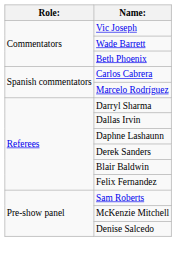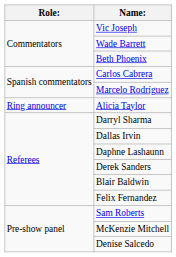 <table class=wikitable style="font-size:90%; margin: 0.5em 0 0.5em 1em; float: right; clear: right;">
 <tr>
 <th>Role:</th>
 <th>Name:</th>
 </tr>
 <tr>
 <td rowspan=3>Commentators</td>
 <td><a href='#'>Vic Joseph</a></td>
 </tr>
 <tr>
 <td><a href='#'>Wade Barrett</a></td>
 </tr>
 <tr>
 <td><a href='#'>Beth Phoenix</a></td>
 </tr>
 <tr>
 <td rowspan=2>Spanish commentators</td>
 <td><a href='#'>Carlos Cabrera</a></td>
 </tr>
 <tr>
 <td><a href='#'>Marcelo Rodríguez</a></td>
+</tr>
+<tr>
+<td rowspan=1><a href='#'>Ring announcer</a></td>
+<td><a href='#'>Alicia Taylor</a></td>
 </tr>
 <tr>
 <td rowspan=6><a href='#'>Referees</a></td>
 <td>Darryl Sharma</td>
 </tr>
 <tr>
 <td>Dallas Irvin</td>
 </tr>
 <tr>
 <td>Daphne Lashaunn</td>
 </tr>
 <tr>
 <td>Derek Sanders</td>
 </tr>
 <tr>
 <td>Blair Baldwin</td>
 </tr>
 <tr>
 <td>Felix Fernandez</td>
 </tr>
 <tr>
 <td rowspan=3>Pre-show panel</td>
 <td><a href='#'>Sam Roberts</a></td>
 </tr>
 <tr>
 <td>McKenzie Mitchell</td>
 </tr>
 <tr>
 <td>Denise Salcedo</td>
 </tr>
 </table>
